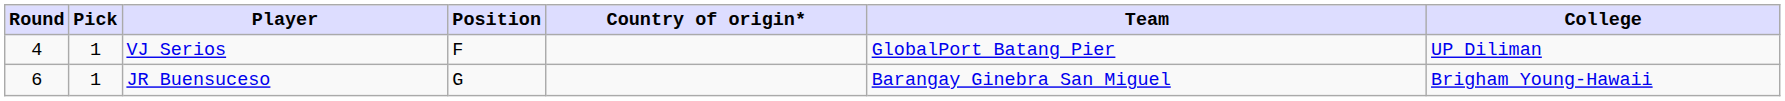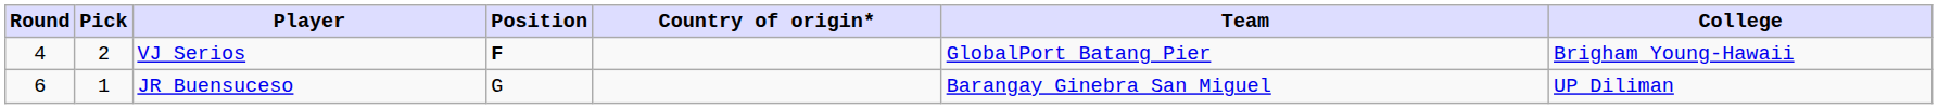 <table class="wikitable sortable sortable">
 <tr>
 <th style="background:#ddf; width:1%;">Round</th>
 <th style="background:#ddf; width:1%;">Pick</th>
 <th style="background:#ddf; width:20%;">Player</th>
 <th style="background:#ddf; width:1%;">Position</th>
 <th style="background:#ddf; width:20%;">Country of origin*</th>
 <th style="background:#ddf; width:35%;">Team</th>
 <th style="background:#ddf; width:25%;">College</th>
 </tr>
 <tr>
 <td align=center>4</td>
-<td align=center>1</td>
+<td align=center>2</td>
 <td><a href='#'>VJ Serios</a></td>
-<td>F</td>
+<td><strong>F</strong></td>
 <td></td>
 <td><a href='#'>GlobalPort Batang Pier</a></td>
-<td><a href='#'>UP Diliman</a></td>
+<td><a href='#'>Brigham Young-Hawaii</a></td>
 </tr>
 <tr>
 <td align=center>6</td>
 <td align=center>1</td>
 <td><a href='#'>JR Buensuceso</a></td>
 <td>G</td>
 <td></td>
 <td><a href='#'>Barangay Ginebra San Miguel</a></td>
-<td><a href='#'>Brigham Young-Hawaii</a></td>
+<td><a href='#'>UP Diliman</a></td>
 </tr>
 </table>
